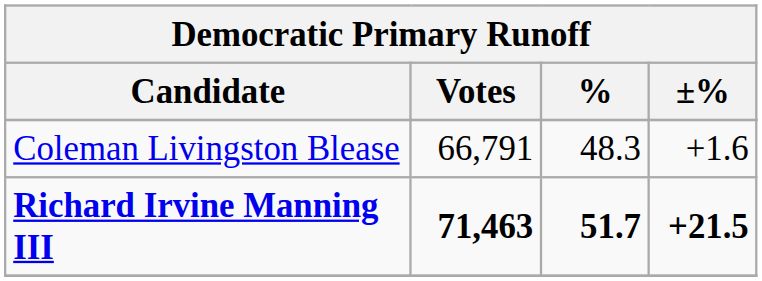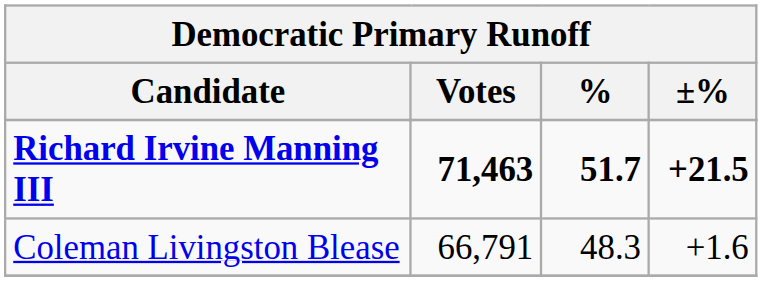 <table class="wikitable" align="left" style="margin:1em 1em 1em 0; background: #f9f9f9; font-size: 95%;">
 <tr style="background-color:#E9E9E9">
 <th colspan="4">Democratic Primary Runoff</th>
 </tr>
 <tr style="background-color:#E9E9E9">
 <th colspan="1" style="width: 170px">Candidate</th>
 <th style="width: 50px">Votes</th>
 <th style="width: 40px">%</th>
 <th style="width: 40px">±%</th>
 </tr>
 <tr>
 </tr>
 <tr>
+<td><strong><a href='#'>Richard Irvine Manning III</a></strong></td>
+<td align="right"><strong>71,463</strong></td>
+<td align="right"><strong>51.7</strong></td>
+<td align="right"><strong>+21.5</strong></td>
+</tr>
+<tr>
 <td><a href='#'>Coleman Livingston Blease</a></td>
 <td align="right">66,791</td>
 <td align="right">48.3</td>
 <td align="right">+1.6</td>
 </tr>
 <tr>
-<td><strong><a href='#'>Richard Irvine Manning III</a></strong></td>
-<td align="right"><strong>71,463</strong></td>
-<td align="right"><strong>51.7</strong></td>
-<td align="right"><strong>+21.5</strong></td>
-</tr>
-<tr>
 </tr>
 </table>
